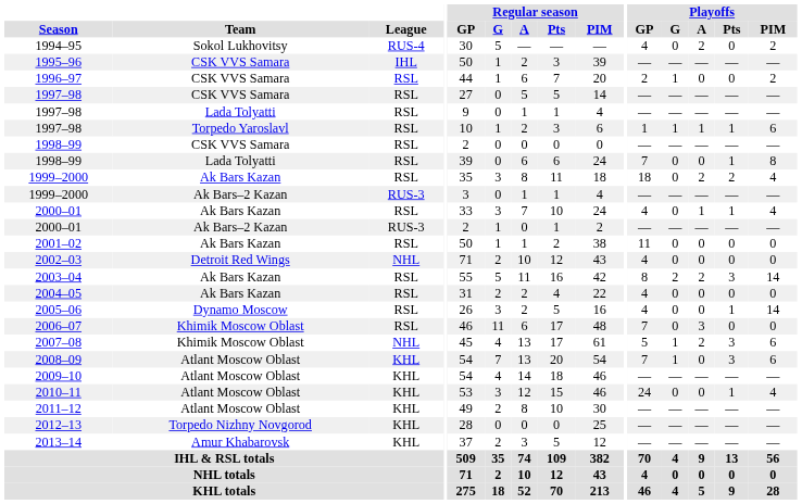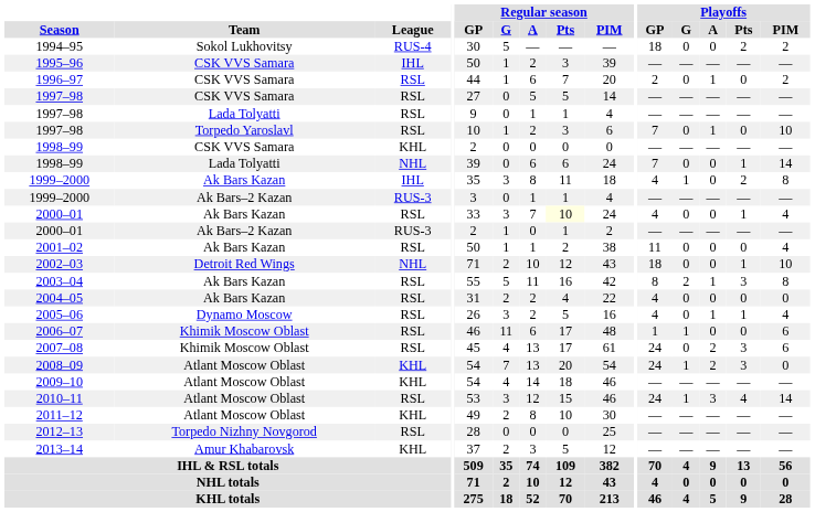 <table border="0" cellpadding="1" cellspacing="0" style="text-align:center; width:60em">
 <tr bgcolor="#e0e0e0">
 <th colspan="3" bgcolor="#ffffff"></th>
 <th rowspan="100" bgcolor="#ffffff"></th>
 <th colspan="5"><a href='#'>Regular season</a></th>
 <th rowspan="100" bgcolor="#ffffff"></th>
 <th colspan="5"><a href='#'>Playoffs</a></th>
 </tr>
 <tr bgcolor="#e0e0e0">
 <th><a href='#'>Season</a></th>
 <th>Team</th>
 <th>League</th>
 <th>GP</th>
 <th><a href='#'>G</a></th>
 <th><a href='#'>A</a></th>
 <th><a href='#'>Pts</a></th>
 <th><a href='#'>PIM</a></th>
 <th>GP</th>
 <th>G</th>
 <th>A</th>
 <th>Pts</th>
 <th>PIM</th>
 </tr>
 <tr>
 <td>1994–95</td>
 <td>Sokol Lukhovitsy</td>
 <td><a href='#'>RUS-4</a></td>
 <td>30</td>
 <td>5</td>
 <td>—</td>
 <td>—</td>
 <td>—</td>
-<td>4</td>
+<td>18</td>
+<td>0</td>
 <td>0</td>
 <td>2</td>
-<td>0</td>
 <td>2</td>
 </tr>
 <tr bgcolor="#f0f0f0">
 <td><a href='#'>1995–96</a></td>
 <td><a href='#'>CSK VVS Samara</a></td>
 <td><a href='#'>IHL</a></td>
 <td>50</td>
 <td>1</td>
 <td>2</td>
 <td>3</td>
 <td>39</td>
 <td>—</td>
 <td>—</td>
 <td>—</td>
 <td>—</td>
 <td>—</td>
 </tr>
 <tr>
 <td><a href='#'>1996–97</a></td>
 <td>CSK VVS Samara</td>
 <td><a href='#'>RSL</a></td>
 <td>44</td>
 <td>1</td>
 <td>6</td>
 <td>7</td>
 <td>20</td>
 <td>2</td>
+<td>0</td>
 <td>1</td>
-<td>0</td>
 <td>0</td>
 <td>2</td>
 </tr>
 <tr bgcolor="#f0f0f0">
 <td><a href='#'>1997–98</a></td>
 <td>CSK VVS Samara</td>
 <td>RSL</td>
 <td>27</td>
 <td>0</td>
 <td>5</td>
 <td>5</td>
 <td>14</td>
 <td>—</td>
 <td>—</td>
 <td>—</td>
 <td>—</td>
 <td>—</td>
 </tr>
 <tr>
 <td>1997–98</td>
 <td><a href='#'>Lada Tolyatti</a></td>
 <td>RSL</td>
 <td>9</td>
 <td>0</td>
 <td>1</td>
 <td>1</td>
 <td>4</td>
 <td>—</td>
 <td>—</td>
 <td>—</td>
 <td>—</td>
 <td>—</td>
 </tr>
 <tr bgcolor="#f0f0f0">
 <td>1997–98</td>
 <td><a href='#'>Torpedo Yaroslavl</a></td>
 <td>RSL</td>
 <td>10</td>
 <td>1</td>
 <td>2</td>
 <td>3</td>
 <td>6</td>
+<td>7</td>
+<td>0</td>
 <td>1</td>
-<td>1</td>
-<td>1</td>
-<td>1</td>
-<td>6</td>
+<td>0</td>
+<td>10</td>
 </tr>
 <tr>
 <td><a href='#'>1998–99</a></td>
 <td>CSK VVS Samara</td>
-<td>RSL</td>
+<td>KHL</td>
 <td>2</td>
 <td>0</td>
 <td>0</td>
 <td>0</td>
 <td>0</td>
 <td>—</td>
 <td>—</td>
 <td>—</td>
 <td>—</td>
 <td>—</td>
 </tr>
 <tr bgcolor="#f0f0f0">
 <td>1998–99</td>
 <td>Lada Tolyatti</td>
-<td>RSL</td>
+<td><a href='#'>NHL</a></td>
 <td>39</td>
 <td>0</td>
 <td>6</td>
 <td>6</td>
 <td>24</td>
 <td>7</td>
 <td>0</td>
 <td>0</td>
 <td>1</td>
-<td>8</td>
+<td>14</td>
 </tr>
 <tr>
 <td><a href='#'>1999–2000</a></td>
 <td><a href='#'>Ak Bars Kazan</a></td>
-<td>RSL</td>
+<td><a href='#'>IHL</a></td>
 <td>35</td>
 <td>3</td>
 <td>8</td>
 <td>11</td>
 <td>18</td>
-<td>18</td>
+<td>4</td>
+<td>1</td>
 <td>0</td>
 <td>2</td>
-<td>2</td>
-<td>4</td>
+<td>8</td>
 </tr>
 <tr bgcolor="#f0f0f0">
 <td>1999–2000</td>
 <td>Ak Bars–2 Kazan</td>
 <td><a href='#'>RUS-3</a></td>
 <td>3</td>
 <td>0</td>
 <td>1</td>
 <td>1</td>
 <td>4</td>
 <td>—</td>
 <td>—</td>
 <td>—</td>
 <td>—</td>
 <td>—</td>
 </tr>
 <tr>
 <td><a href='#'>2000–01</a></td>
 <td>Ak Bars Kazan</td>
 <td>RSL</td>
 <td>33</td>
 <td>3</td>
 <td>7</td>
-<td>10</td>
+<td style="background: lightyellow;">10</td>
 <td>24</td>
 <td>4</td>
 <td>0</td>
-<td>1</td>
+<td>0</td>
 <td>1</td>
 <td>4</td>
 </tr>
 <tr bgcolor="#f0f0f0">
 <td>2000–01</td>
 <td>Ak Bars–2 Kazan</td>
 <td>RUS-3</td>
 <td>2</td>
 <td>1</td>
 <td>0</td>
 <td>1</td>
 <td>2</td>
 <td>—</td>
 <td>—</td>
 <td>—</td>
 <td>—</td>
 <td>—</td>
 </tr>
 <tr>
 <td><a href='#'>2001–02</a></td>
 <td>Ak Bars Kazan</td>
 <td>RSL</td>
 <td>50</td>
 <td>1</td>
 <td>1</td>
 <td>2</td>
 <td>38</td>
 <td>11</td>
 <td>0</td>
 <td>0</td>
 <td>0</td>
-<td>0</td>
+<td>4</td>
 </tr>
 <tr bgcolor="#f0f0f0">
 <td><a href='#'>2002–03</a></td>
 <td><a href='#'>Detroit Red Wings</a></td>
 <td><a href='#'>NHL</a></td>
 <td>71</td>
 <td>2</td>
 <td>10</td>
 <td>12</td>
 <td>43</td>
-<td>4</td>
+<td>18</td>
 <td>0</td>
 <td>0</td>
-<td>0</td>
-<td>0</td>
+<td>1</td>
+<td>10</td>
 </tr>
 <tr>
 <td><a href='#'>2003–04</a></td>
 <td>Ak Bars Kazan</td>
 <td>RSL</td>
 <td>55</td>
 <td>5</td>
 <td>11</td>
 <td>16</td>
 <td>42</td>
 <td>8</td>
 <td>2</td>
-<td>2</td>
+<td>1</td>
 <td>3</td>
-<td>14</td>
+<td>8</td>
 </tr>
 <tr bgcolor="#f0f0f0">
 <td><a href='#'>2004–05</a></td>
 <td>Ak Bars Kazan</td>
 <td>RSL</td>
 <td>31</td>
 <td>2</td>
 <td>2</td>
 <td>4</td>
 <td>22</td>
 <td>4</td>
 <td>0</td>
 <td>0</td>
 <td>0</td>
 <td>0</td>
 </tr>
 <tr>
 <td><a href='#'>2005–06</a></td>
 <td><a href='#'>Dynamo Moscow</a></td>
 <td>RSL</td>
 <td>26</td>
 <td>3</td>
 <td>2</td>
 <td>5</td>
 <td>16</td>
 <td>4</td>
 <td>0</td>
-<td>0</td>
 <td>1</td>
-<td>14</td>
+<td>1</td>
+<td>4</td>
 </tr>
 <tr bgcolor="#f0f0f0">
 <td><a href='#'>2006–07</a></td>
 <td><a href='#'>Khimik Moscow Oblast</a></td>
 <td>RSL</td>
 <td>46</td>
 <td>11</td>
 <td>6</td>
 <td>17</td>
 <td>48</td>
-<td>7</td>
-<td>0</td>
-<td>3</td>
+<td>1</td>
+<td>1</td>
 <td>0</td>
 <td>0</td>
+<td>6</td>
 </tr>
 <tr>
 <td><a href='#'>2007–08</a></td>
 <td>Khimik Moscow Oblast</td>
-<td><a href='#'>NHL</a></td>
+<td>RSL</td>
 <td>45</td>
 <td>4</td>
 <td>13</td>
 <td>17</td>
 <td>61</td>
-<td>5</td>
-<td>1</td>
+<td>24</td>
+<td>0</td>
 <td>2</td>
 <td>3</td>
 <td>6</td>
 </tr>
 <tr bgcolor="#f0f0f0">
 <td><a href='#'>2008–09</a></td>
 <td>Atlant Moscow Oblast</td>
 <td><a href='#'>KHL</a></td>
 <td>54</td>
 <td>7</td>
 <td>13</td>
 <td>20</td>
 <td>54</td>
-<td>7</td>
+<td>24</td>
 <td>1</td>
+<td>2</td>
+<td>3</td>
 <td>0</td>
-<td>3</td>
-<td>6</td>
 </tr>
 <tr>
 <td><a href='#'>2009–10</a></td>
 <td>Atlant Moscow Oblast</td>
 <td>KHL</td>
 <td>54</td>
 <td>4</td>
 <td>14</td>
 <td>18</td>
 <td>46</td>
 <td>—</td>
 <td>—</td>
 <td>—</td>
 <td>—</td>
 <td>—</td>
 </tr>
 <tr bgcolor="#f0f0f0">
 <td><a href='#'>2010–11</a></td>
 <td>Atlant Moscow Oblast</td>
-<td>KHL</td>
+<td>RSL</td>
 <td>53</td>
 <td>3</td>
 <td>12</td>
 <td>15</td>
 <td>46</td>
 <td>24</td>
-<td>0</td>
-<td>0</td>
 <td>1</td>
+<td>3</td>
 <td>4</td>
+<td>14</td>
 </tr>
 <tr>
 <td><a href='#'>2011–12</a></td>
 <td>Atlant Moscow Oblast</td>
 <td>KHL</td>
 <td>49</td>
 <td>2</td>
 <td>8</td>
 <td>10</td>
 <td>30</td>
 <td>—</td>
 <td>—</td>
 <td>—</td>
 <td>—</td>
 <td>—</td>
 </tr>
 <tr bgcolor="#f0f0f0">
 <td><a href='#'>2012–13</a></td>
 <td><a href='#'>Torpedo Nizhny Novgorod</a></td>
-<td>KHL</td>
+<td>RSL</td>
 <td>28</td>
 <td>0</td>
 <td>0</td>
 <td>0</td>
 <td>25</td>
 <td>—</td>
 <td>—</td>
 <td>—</td>
 <td>—</td>
 <td>—</td>
 </tr>
 <tr>
 <td><a href='#'>2013–14</a></td>
 <td><a href='#'>Amur Khabarovsk</a></td>
 <td>KHL</td>
 <td>37</td>
 <td>2</td>
 <td>3</td>
 <td>5</td>
 <td>12</td>
 <td>—</td>
 <td>—</td>
 <td>—</td>
 <td>—</td>
 <td>—</td>
 </tr>
 <tr bgcolor="#e0e0e0">
 <th colspan="3">IHL & RSL totals</th>
 <th>509</th>
 <th>35</th>
 <th>74</th>
 <th>109</th>
 <th>382</th>
 <th>70</th>
 <th>4</th>
 <th>9</th>
 <th>13</th>
 <th>56</th>
 </tr>
 <tr bgcolor="#e0e0e0">
 <th colspan="3">NHL totals</th>
 <th>71</th>
 <th>2</th>
 <th>10</th>
 <th>12</th>
 <th>43</th>
 <th>4</th>
 <th>0</th>
 <th>0</th>
 <th>0</th>
 <th>0</th>
 </tr>
 <tr bgcolor="#e0e0e0">
 <th colspan="3">KHL totals</th>
 <th>275</th>
 <th>18</th>
 <th>52</th>
 <th>70</th>
 <th>213</th>
 <th>46</th>
 <th>4</th>
 <th>5</th>
 <th>9</th>
 <th>28</th>
 </tr>
 </table>
